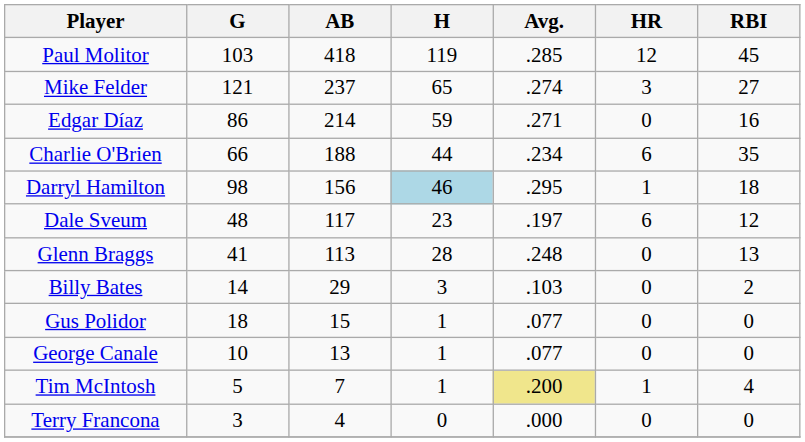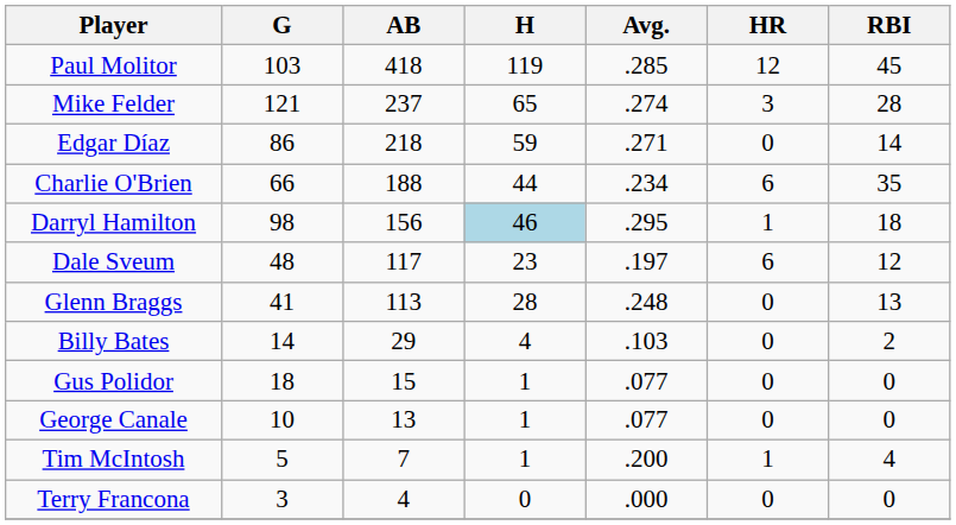 <table class="wikitable sortable">
 <tr>
 <th bgcolor="#DDDDFF" width="16%">Player</th>
 <th bgcolor="#DDDDFF" width="9%">G</th>
 <th bgcolor="#DDDDFF" width="9%">AB</th>
 <th bgcolor="#DDDDFF" width="9%">H</th>
 <th bgcolor="#DDDDFF" width="9%">Avg.</th>
 <th bgcolor="#DDDDFF" width="9%">HR</th>
 <th bgcolor="#DDDDFF" width="9%">RBI</th>
 </tr>
 <tr align="center">
 <td><a href='#'>Paul Molitor</a></td>
 <td>103</td>
 <td>418</td>
 <td>119</td>
 <td>.285</td>
 <td>12</td>
 <td>45</td>
 </tr>
 <tr align="center">
 <td><a href='#'>Mike Felder</a></td>
 <td>121</td>
 <td>237</td>
 <td>65</td>
 <td>.274</td>
 <td>3</td>
-<td>27</td>
+<td>28</td>
 </tr>
 <tr align=center>
 <td><a href='#'>Edgar Díaz</a></td>
 <td>86</td>
-<td>214</td>
+<td>218</td>
 <td>59</td>
 <td>.271</td>
 <td>0</td>
-<td>16</td>
+<td>14</td>
 </tr>
 <tr align=center>
 <td><a href='#'>Charlie O'Brien</a></td>
 <td>66</td>
 <td>188</td>
 <td>44</td>
 <td>.234</td>
 <td>6</td>
 <td>35</td>
 </tr>
 <tr align="center">
 <td><a href='#'>Darryl Hamilton</a></td>
 <td>98</td>
 <td>156</td>
 <td style="background: lightblue;">46</td>
 <td>.295</td>
 <td>1</td>
 <td>18</td>
 </tr>
 <tr align=center>
 <td><a href='#'>Dale Sveum</a></td>
 <td>48</td>
 <td>117</td>
 <td>23</td>
 <td>.197</td>
 <td>6</td>
 <td>12</td>
 </tr>
 <tr align=center>
 <td><a href='#'>Glenn Braggs</a></td>
 <td>41</td>
 <td>113</td>
 <td>28</td>
 <td>.248</td>
 <td>0</td>
 <td>13</td>
 </tr>
 <tr align=center>
 <td><a href='#'>Billy Bates</a></td>
 <td>14</td>
 <td>29</td>
-<td>3</td>
+<td>4</td>
 <td>.103</td>
 <td>0</td>
 <td>2</td>
 </tr>
 <tr align=center>
 <td><a href='#'>Gus Polidor</a></td>
 <td>18</td>
 <td>15</td>
 <td>1</td>
 <td>.077</td>
 <td>0</td>
 <td>0</td>
 </tr>
 <tr align=center>
 <td><a href='#'>George Canale</a></td>
 <td>10</td>
 <td>13</td>
 <td>1</td>
 <td>.077</td>
 <td>0</td>
 <td>0</td>
 </tr>
 <tr align=center>
 <td><a href='#'>Tim McIntosh</a></td>
 <td>5</td>
 <td>7</td>
 <td>1</td>
-<td style="background: khaki;">.200</td>
+<td>.200</td>
 <td>1</td>
 <td>4</td>
 </tr>
 <tr align="center">
 <td><a href='#'>Terry Francona</a></td>
 <td>3</td>
 <td>4</td>
 <td>0</td>
 <td>.000</td>
 <td>0</td>
 <td>0</td>
 </tr>
 <tr align="center">
 </tr>
 </table>
